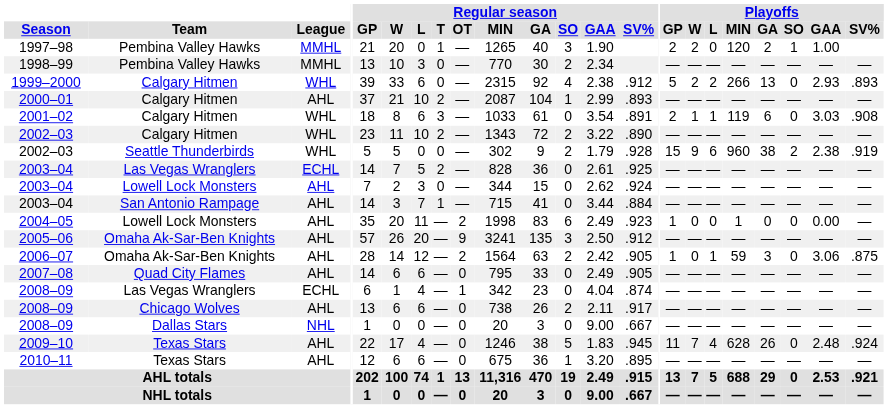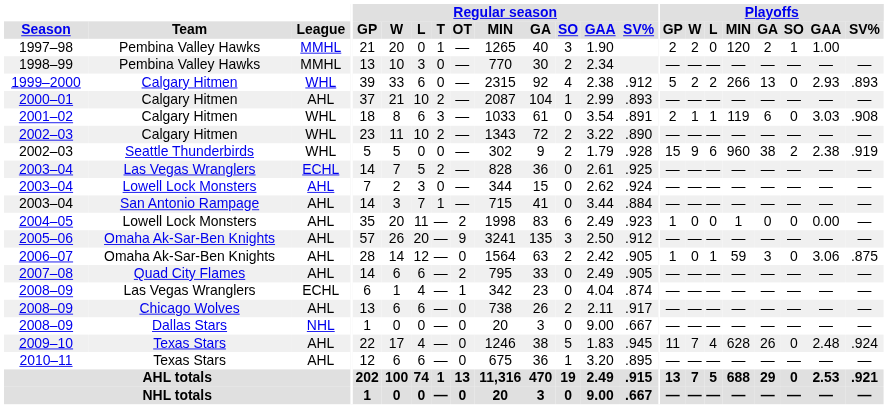 <table border="0" cellpadding="1" cellspacing="0" style="text-align:center; width:80%">
 <tr ALIGN="center" bgcolor="#e0e0e0">
 <th align="center" colspan="3" bgcolor="#ffffff"></th>
 <th align="center" rowspan="99" bgcolor="#ffffff"></th>
 <th align="center" colspan="10" bgcolor="#e0e0e0"><a href='#'>Regular season</a></th>
 <th align="center" rowspan="99" bgcolor="#ffffff"></th>
 <th align="center" colspan="8" bgcolor="#e0e0e0"><a href='#'>Playoffs</a></th>
 </tr>
 <tr ALIGN="center" bgcolor="#e0e0e0">
 <th><a href='#'>Season</a></th>
 <th>Team</th>
 <th>League</th>
 <th>GP</th>
 <th>W</th>
 <th>L</th>
 <th>T</th>
 <th>OT</th>
 <th>MIN</th>
 <th>GA</th>
 <th><a href='#'>SO</a></th>
 <th><a href='#'>GAA</a></th>
 <th><a href='#'>SV%</a></th>
 <th>GP</th>
 <th>W</th>
 <th>L</th>
 <th>MIN</th>
 <th>GA</th>
 <th>SO</th>
 <th>GAA</th>
 <th>SV%</th>
 </tr>
 <tr>
 <td>1997–98</td>
 <td>Pembina Valley Hawks</td>
 <td><a href='#'>MMHL</a></td>
 <td>21</td>
 <td>20</td>
 <td>0</td>
 <td>1</td>
 <td>—</td>
 <td>1265</td>
 <td>40</td>
 <td>3</td>
 <td>1.90</td>
 <td></td>
 <td>2</td>
 <td>2</td>
 <td>0</td>
 <td>120</td>
 <td>2</td>
 <td>1</td>
 <td>1.00</td>
 <td></td>
 </tr>
 <tr bgcolor="#f0f0f0">
 <td>1998–99</td>
 <td>Pembina Valley Hawks</td>
 <td>MMHL</td>
 <td>13</td>
 <td>10</td>
 <td>3</td>
 <td>0</td>
 <td>—</td>
 <td>770</td>
 <td>30</td>
 <td>2</td>
 <td>2.34</td>
 <td></td>
 <td>—</td>
 <td>—</td>
 <td>—</td>
 <td>—</td>
 <td>—</td>
 <td>—</td>
 <td>—</td>
 <td>—</td>
 </tr>
 <tr>
 <td><a href='#'>1999–2000</a></td>
 <td><a href='#'>Calgary Hitmen</a></td>
 <td><a href='#'>WHL</a></td>
 <td>39</td>
 <td>33</td>
 <td>6</td>
 <td>0</td>
 <td>—</td>
 <td>2315</td>
 <td>92</td>
 <td>4</td>
 <td>2.38</td>
 <td>.912</td>
 <td>5</td>
 <td>2</td>
 <td>2</td>
 <td>266</td>
 <td>13</td>
 <td>0</td>
 <td>2.93</td>
 <td>.893</td>
 </tr>
 <tr bgcolor="#f0f0f0">
 <td><a href='#'>2000–01</a></td>
 <td>Calgary Hitmen</td>
 <td>AHL</td>
 <td>37</td>
 <td>21</td>
 <td>10</td>
 <td>2</td>
 <td>—</td>
 <td>2087</td>
 <td>104</td>
 <td>1</td>
 <td>2.99</td>
 <td>.893</td>
 <td>—</td>
 <td>—</td>
 <td>—</td>
 <td>—</td>
 <td>—</td>
 <td>—</td>
 <td>—</td>
 <td>—</td>
 </tr>
 <tr>
 <td><a href='#'>2001–02</a></td>
 <td>Calgary Hitmen</td>
 <td>WHL</td>
 <td>18</td>
 <td>8</td>
 <td>6</td>
 <td>3</td>
 <td>—</td>
 <td>1033</td>
 <td>61</td>
 <td>0</td>
 <td>3.54</td>
 <td>.891</td>
 <td>2</td>
 <td>1</td>
 <td>1</td>
 <td>119</td>
 <td>6</td>
 <td>0</td>
 <td>3.03</td>
 <td>.908</td>
 </tr>
 <tr bgcolor="#f0f0f0">
 <td><a href='#'>2002–03</a></td>
 <td>Calgary Hitmen</td>
 <td>WHL</td>
 <td>23</td>
 <td>11</td>
 <td>10</td>
 <td>2</td>
 <td>—</td>
 <td>1343</td>
 <td>72</td>
 <td>2</td>
 <td>3.22</td>
 <td>.890</td>
 <td>—</td>
 <td>—</td>
 <td>—</td>
 <td>—</td>
 <td>—</td>
 <td>—</td>
 <td>—</td>
 <td>—</td>
 </tr>
 <tr>
 <td>2002–03</td>
 <td><a href='#'>Seattle Thunderbirds</a></td>
 <td>WHL</td>
 <td>5</td>
 <td>5</td>
 <td>0</td>
 <td>0</td>
 <td>—</td>
 <td>302</td>
 <td>9</td>
 <td>2</td>
 <td>1.79</td>
 <td>.928</td>
 <td>15</td>
 <td>9</td>
 <td>6</td>
 <td>960</td>
 <td>38</td>
 <td>2</td>
 <td>2.38</td>
 <td>.919</td>
 </tr>
 <tr bgcolor="#f0f0f0">
 <td><a href='#'>2003–04</a></td>
 <td><a href='#'>Las Vegas Wranglers</a></td>
 <td><a href='#'>ECHL</a></td>
 <td>14</td>
 <td>7</td>
 <td>5</td>
 <td>2</td>
 <td>—</td>
 <td>828</td>
 <td>36</td>
 <td>0</td>
 <td>2.61</td>
 <td>.925</td>
 <td>—</td>
 <td>—</td>
 <td>—</td>
 <td>—</td>
 <td>—</td>
 <td>—</td>
 <td>—</td>
 <td>—</td>
 </tr>
 <tr>
 <td><a href='#'>2003–04</a></td>
 <td><a href='#'>Lowell Lock Monsters</a></td>
 <td><a href='#'>AHL</a></td>
 <td>7</td>
 <td>2</td>
 <td>3</td>
 <td>0</td>
 <td>—</td>
 <td>344</td>
 <td>15</td>
 <td>0</td>
 <td>2.62</td>
 <td>.924</td>
 <td>—</td>
 <td>—</td>
 <td>—</td>
 <td>—</td>
 <td>—</td>
 <td>—</td>
 <td>—</td>
 <td>—</td>
 </tr>
 <tr bgcolor="#f0f0f0">
 <td>2003–04</td>
 <td><a href='#'>San Antonio Rampage</a></td>
 <td>AHL</td>
 <td>14</td>
 <td>3</td>
 <td>7</td>
 <td>1</td>
 <td>—</td>
 <td>715</td>
 <td>41</td>
 <td>0</td>
 <td>3.44</td>
 <td>.884</td>
 <td>—</td>
 <td>—</td>
 <td>—</td>
 <td>—</td>
 <td>—</td>
 <td>—</td>
 <td>—</td>
 <td>—</td>
 </tr>
 <tr>
 <td><a href='#'>2004–05</a></td>
 <td>Lowell Lock Monsters</td>
 <td>AHL</td>
 <td>35</td>
 <td>20</td>
 <td>11</td>
 <td>—</td>
 <td>2</td>
 <td>1998</td>
 <td>83</td>
 <td>6</td>
 <td>2.49</td>
 <td>.923</td>
 <td>1</td>
 <td>0</td>
 <td>0</td>
 <td>1</td>
 <td>0</td>
 <td>0</td>
 <td>0.00</td>
 <td>—</td>
 </tr>
 <tr bgcolor="#f0f0f0">
 <td><a href='#'>2005–06</a></td>
 <td><a href='#'>Omaha Ak-Sar-Ben Knights</a></td>
 <td>AHL</td>
 <td>57</td>
 <td>26</td>
 <td>20</td>
 <td>—</td>
 <td>9</td>
 <td>3241</td>
 <td>135</td>
 <td>3</td>
 <td>2.50</td>
 <td>.912</td>
 <td>—</td>
 <td>—</td>
 <td>—</td>
 <td>—</td>
 <td>—</td>
 <td>—</td>
 <td>—</td>
 <td>—</td>
 </tr>
 <tr>
 <td><a href='#'>2006–07</a></td>
 <td>Omaha Ak-Sar-Ben Knights</td>
 <td>AHL</td>
 <td>28</td>
 <td>14</td>
 <td>12</td>
 <td>—</td>
-<td>2</td>
+<td>0</td>
 <td>1564</td>
 <td>63</td>
 <td>2</td>
 <td>2.42</td>
 <td>.905</td>
 <td>1</td>
 <td>0</td>
 <td>1</td>
 <td>59</td>
 <td>3</td>
 <td>0</td>
 <td>3.06</td>
 <td>.875</td>
 </tr>
 <tr bgcolor="#f0f0f0">
 <td><a href='#'>2007–08</a></td>
 <td><a href='#'>Quad City Flames</a></td>
 <td>AHL</td>
 <td>14</td>
 <td>6</td>
 <td>6</td>
 <td>—</td>
-<td>0</td>
+<td>2</td>
 <td>795</td>
 <td>33</td>
 <td>0</td>
 <td>2.49</td>
 <td>.905</td>
 <td>—</td>
 <td>—</td>
 <td>—</td>
 <td>—</td>
 <td>—</td>
 <td>—</td>
 <td>—</td>
 <td>—</td>
 </tr>
 <tr>
 <td><a href='#'>2008–09</a></td>
 <td>Las Vegas Wranglers</td>
 <td>ECHL</td>
 <td>6</td>
 <td>1</td>
 <td>4</td>
 <td>—</td>
 <td>1</td>
 <td>342</td>
 <td>23</td>
 <td>0</td>
 <td>4.04</td>
 <td>.874</td>
 <td>—</td>
 <td>—</td>
 <td>—</td>
 <td>—</td>
 <td>—</td>
 <td>—</td>
 <td>—</td>
 <td>—</td>
 </tr>
 <tr bgcolor="#f0f0f0">
 <td><a href='#'>2008–09</a></td>
 <td><a href='#'>Chicago Wolves</a></td>
 <td>AHL</td>
 <td>13</td>
 <td>6</td>
 <td>6</td>
 <td>—</td>
 <td>0</td>
 <td>738</td>
 <td>26</td>
 <td>2</td>
 <td>2.11</td>
 <td>.917</td>
 <td>—</td>
 <td>—</td>
 <td>—</td>
 <td>—</td>
 <td>—</td>
 <td>—</td>
 <td>—</td>
 <td>—</td>
 </tr>
 <tr>
 <td><a href='#'>2008–09</a></td>
 <td><a href='#'>Dallas Stars</a></td>
 <td><a href='#'>NHL</a></td>
 <td>1</td>
 <td>0</td>
 <td>0</td>
 <td>—</td>
 <td>0</td>
 <td>20</td>
 <td>3</td>
 <td>0</td>
 <td>9.00</td>
 <td>.667</td>
 <td>—</td>
 <td>—</td>
 <td>—</td>
 <td>—</td>
 <td>—</td>
 <td>—</td>
 <td>—</td>
 <td>—</td>
 </tr>
 <tr bgcolor="#f0f0f0">
 <td><a href='#'>2009–10</a></td>
 <td><a href='#'>Texas Stars</a></td>
 <td>AHL</td>
 <td>22</td>
 <td>17</td>
 <td>4</td>
 <td>—</td>
 <td>0</td>
 <td>1246</td>
 <td>38</td>
 <td>5</td>
 <td>1.83</td>
 <td>.945</td>
 <td>11</td>
 <td>7</td>
 <td>4</td>
 <td>628</td>
 <td>26</td>
 <td>0</td>
 <td>2.48</td>
 <td>.924</td>
 </tr>
 <tr>
 <td><a href='#'>2010–11</a></td>
 <td>Texas Stars</td>
 <td>AHL</td>
 <td>12</td>
 <td>6</td>
 <td>6</td>
 <td>—</td>
 <td>0</td>
 <td>675</td>
 <td>36</td>
 <td>1</td>
 <td>3.20</td>
 <td>.895</td>
 <td>—</td>
 <td>—</td>
 <td>—</td>
 <td>—</td>
 <td>—</td>
 <td>—</td>
 <td>—</td>
 <td>—</td>
 </tr>
 <tr bgcolor="#e0e0e0">
 <th colspan=3>AHL totals</th>
 <th>202</th>
 <th>100</th>
 <th>74</th>
 <th>1</th>
 <th>13</th>
 <th>11,316</th>
 <th>470</th>
 <th>19</th>
 <th>2.49</th>
 <th>.915</th>
 <th>13</th>
 <th>7</th>
 <th>5</th>
 <th>688</th>
 <th>29</th>
 <th>0</th>
 <th>2.53</th>
 <th>.921</th>
 </tr>
 <tr bgcolor="#e0e0e0">
 <th colspan=3>NHL totals</th>
 <th>1</th>
 <th>0</th>
 <th>0</th>
 <th>—</th>
 <th>0</th>
 <th>20</th>
 <th>3</th>
 <th>0</th>
 <th>9.00</th>
 <th>.667</th>
 <th>—</th>
 <th>—</th>
 <th>—</th>
 <th>—</th>
 <th>—</th>
 <th>—</th>
 <th>—</th>
 <th>—</th>
 </tr>
 </table>
